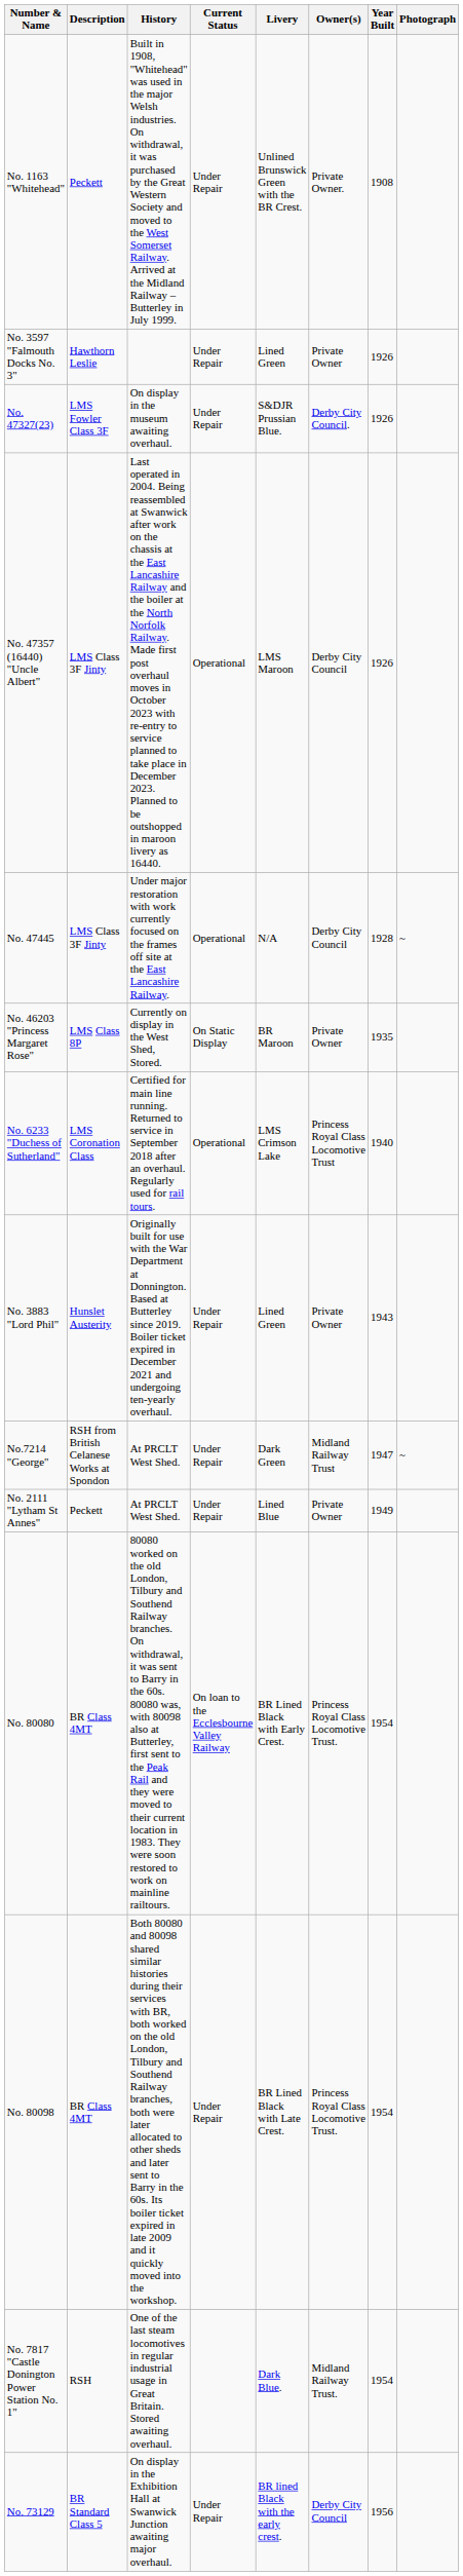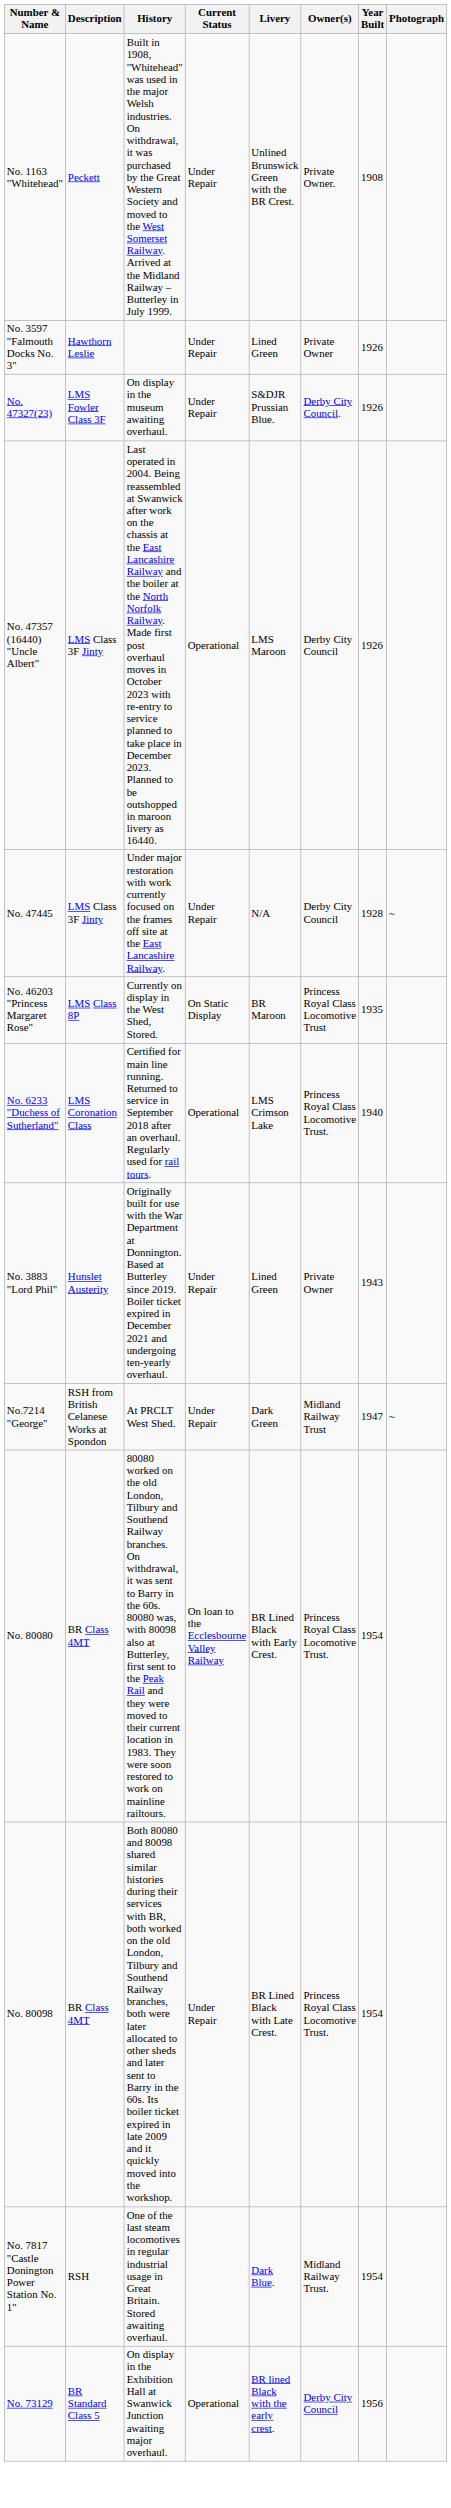 <table class="wikitable sortable">
 <tr>
 <th>Number & Name</th>
 <th>Description</th>
 <th>History</th>
 <th>Current Status</th>
 <th>Livery</th>
 <th>Owner(s)</th>
 <th>Year Built</th>
 <th>Photograph</th>
 </tr>
 <tr>
 <td>No. 1163 "Whitehead"</td>
 <td><a href='#'>Peckett</a> </td>
 <td>Built in 1908, "Whitehead" was used in the major Welsh industries. On withdrawal, it was purchased by the Great Western Society and moved to the <a href='#'>West Somerset Railway</a>. Arrived at the Midland Railway – Butterley in July 1999.</td>
 <td>Under Repair</td>
 <td>Unlined Brunswick Green with the BR Crest.</td>
 <td>Private Owner.</td>
 <td>1908</td>
 <td></td>
 </tr>
 <tr>
 <td>No. 3597 "Falmouth Docks No. 3"</td>
 <td><a href='#'>Hawthorn Leslie</a> </td>
 <td></td>
 <td>Under Repair </td>
 <td>Lined Green</td>
 <td>Private Owner</td>
 <td>1926</td>
 <td></td>
 </tr>
 <tr>
 <td><a href='#'>No. 47327(23)</a></td>
 <td><a href='#'>LMS Fowler Class 3F</a> </td>
 <td>On display in the museum awaiting overhaul.</td>
 <td>Under Repair</td>
 <td>S&DJR Prussian Blue.</td>
 <td><a href='#'>Derby City Council</a>.</td>
 <td>1926</td>
 <td></td>
 </tr>
 <tr>
 <td>No. 47357 (16440) "Uncle Albert"</td>
 <td><a href='#'>LMS</a>  Class 3F <a href='#'>Jinty</a></td>
 <td>Last operated in 2004. Being reassembled at Swanwick after work on the chassis at the <a href='#'>East Lancashire Railway</a> and the boiler at the <a href='#'>North Norfolk Railway</a>.<br>Made first post overhaul moves in October 2023 with re-entry to service planned to take place in December 2023. Planned to be outshopped in maroon livery as 16440.</td>
 <td>Operational</td>
 <td>LMS Maroon</td>
 <td>Derby City Council</td>
 <td>1926</td>
 <td></td>
 </tr>
 <tr>
 <td>No. 47445</td>
 <td><a href='#'>LMS</a> Class 3F  <a href='#'>Jinty</a></td>
 <td>Under major restoration with work currently focused on the frames off site at the <a href='#'>East Lancashire Railway</a>.</td>
-<td>Operational  </td>
+<td>Under Repair</td>
 <td>N/A</td>
 <td>Derby City Council</td>
 <td>1928</td>
 <td>~</td>
 </tr>
 <tr>
 <td>No. 46203 "Princess Margaret Rose"</td>
 <td><a href='#'>LMS</a>  <a href='#'>Class 8P</a></td>
 <td>Currently on display in the West Shed, Stored.</td>
 <td>On Static Display</td>
 <td>BR Maroon</td>
-<td>Private Owner</td>
+<td>Princess Royal Class Locomotive Trust</td>
 <td>1935</td>
 <td></td>
 </tr>
 <tr>
 <td><a href='#'>No. 6233 "Duchess of Sutherland"</a></td>
 <td><a href='#'>LMS Coronation Class</a></td>
 <td>Certified for main line running. Returned to service in September 2018 after an overhaul.<br>Regularly used for <a href='#'>rail tours</a>.</td>
 <td>Operational  </td>
 <td>LMS Crimson Lake</td>
-<td>Princess Royal Class Locomotive Trust</td>
+<td>Princess Royal Class Locomotive Trust.</td>
 <td>1940</td>
 <td></td>
 </tr>
 <tr>
 <td>No. 3883 "Lord Phil"</td>
 <td><a href='#'>Hunslet Austerity</a> </td>
 <td>Originally built for use with the War Department at Donnington. Based at Butterley since 2019. Boiler ticket expired in December 2021 and undergoing ten-yearly overhaul.</td>
 <td>Under Repair</td>
 <td>Lined Green</td>
 <td>Private Owner</td>
 <td>1943</td>
 <td></td>
 </tr>
 <tr>
 <td>No.7214 "George"</td>
 <td>RSH  from British Celanese Works at Spondon</td>
 <td>At PRCLT West Shed.</td>
 <td>Under Repair</td>
 <td>Dark Green</td>
 <td>Midland Railway Trust</td>
 <td>1947</td>
 <td>~</td>
-</tr>
-<tr>
-<td>No. 2111 "Lytham St Annes"</td>
-<td>Peckett </td>
-<td>At PRCLT West Shed.</td>
-<td>Under Repair</td>
-<td>Lined Blue</td>
-<td>Private Owner</td>
-<td>1949</td>
-<td></td>
 </tr>
 <tr>
 <td>No. 80080</td>
 <td>BR  <a href='#'>Class 4MT</a></td>
 <td>80080 worked on the old London, Tilbury and Southend Railway branches. On withdrawal, it was sent to Barry in the 60s. 80080 was, with 80098 also at Butterley, first sent to the <a href='#'>Peak Rail</a> and they were moved to their current location in 1983. They were soon restored to work on mainline railtours.</td>
 <td>On loan to the <a href='#'>Ecclesbourne Valley Railway</a></td>
 <td>BR Lined Black with Early Crest.</td>
 <td>Princess Royal Class Locomotive Trust.</td>
 <td>1954</td>
 <td></td>
 </tr>
 <tr>
 <td>No. 80098</td>
 <td>BR  <a href='#'>Class 4MT</a></td>
 <td>Both 80080 and 80098 shared similar histories during their services with BR, both worked on the old London, Tilbury and Southend Railway branches, both were later allocated to other sheds and later sent to Barry in the 60s. Its boiler ticket expired in late 2009 and it quickly moved into the workshop.</td>
 <td>Under Repair</td>
 <td>BR Lined Black with Late Crest.</td>
 <td>Princess Royal Class Locomotive Trust.</td>
 <td>1954</td>
 <td></td>
 </tr>
 <tr>
 <td>No. 7817 "Castle Donington Power Station No. 1"</td>
 <td>RSH </td>
 <td>One of the last steam locomotives in regular industrial usage in Great Britain. Stored awaiting overhaul.</td>
 <td></td>
 <td><a href='#'>Dark Blue</a>.</td>
 <td>Midland Railway Trust.</td>
 <td>1954</td>
 <td></td>
 </tr>
 <tr>
 <td><a href='#'>No. 73129</a></td>
 <td><a href='#'>BR Standard Class 5</a></td>
 <td>On display in the Exhibition Hall at Swanwick Junction awaiting major overhaul.</td>
-<td>Under Repair</td>
+<td>Operational  </td>
 <td><a href='#'>BR lined Black with the early crest</a>.</td>
 <td><a href='#'>Derby City Council</a></td>
 <td>1956</td>
 <td></td>
 </tr>
 </table>
